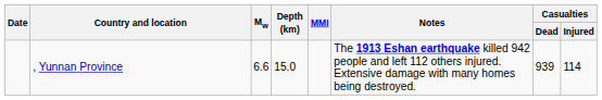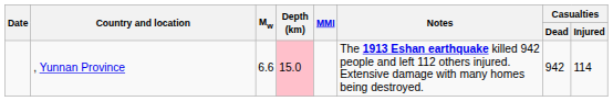 <table class="wikitable sortable sort-under" style="border:1px black; margin-left:1em;">
 <tr>
 <th rowspan="2"><small>Date</small></th>
 <th rowspan="2" style="width: 310px"><small>Country and location</small></th>
 <th rowspan="2"><small>M<sub>w</sub></small></th>
 <th rowspan="2"><small>Depth (km)</small></th>
 <th rowspan="2"><small><a href='#'>MMI</a></small></th>
 <th rowspan="2" class="unsortable"><small>Notes</small></th>
 <th colspan="2"><small>Casualties</small></th>
 </tr>
 <tr>
 <th><small>Dead</small></th>
 <th><small>Injured</small></th>
 </tr>
 <tr>
 <td></td>
 <td>, <a href='#'>Yunnan Province</a></td>
 <td>6.6</td>
-<td>15.0</td>
+<td style="background: pink;">15.0</td>
 <td></td>
 <td>The <strong><a href='#'>1913 Eshan earthquake</a></strong> killed 942 people and left 112 others injured. Extensive damage with many homes being destroyed.</td>
-<td>939</td>
+<td>942</td>
 <td>114</td>
 </tr>
 </table>
